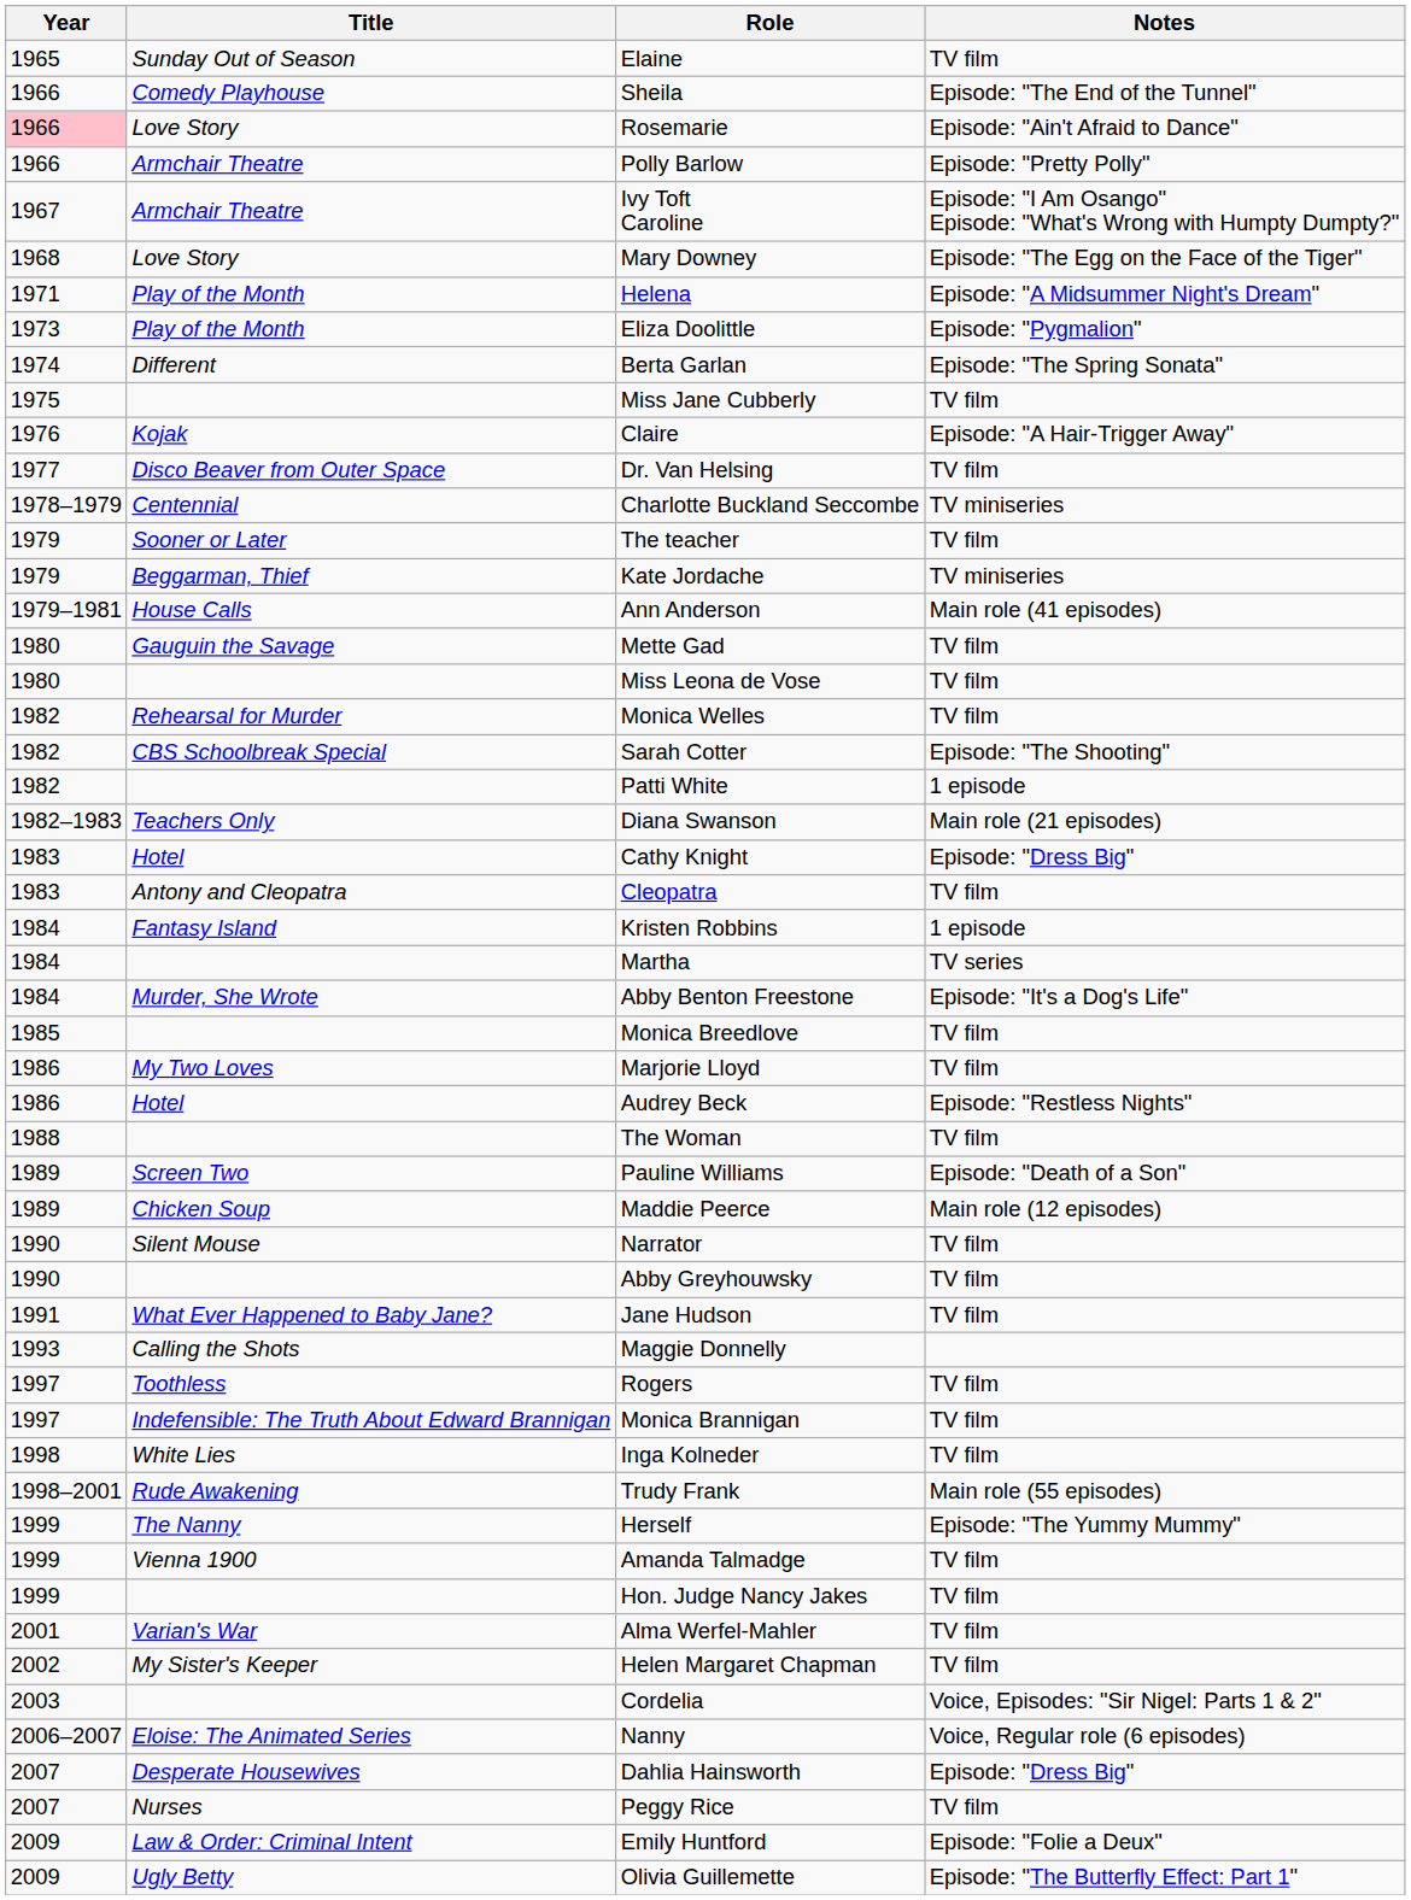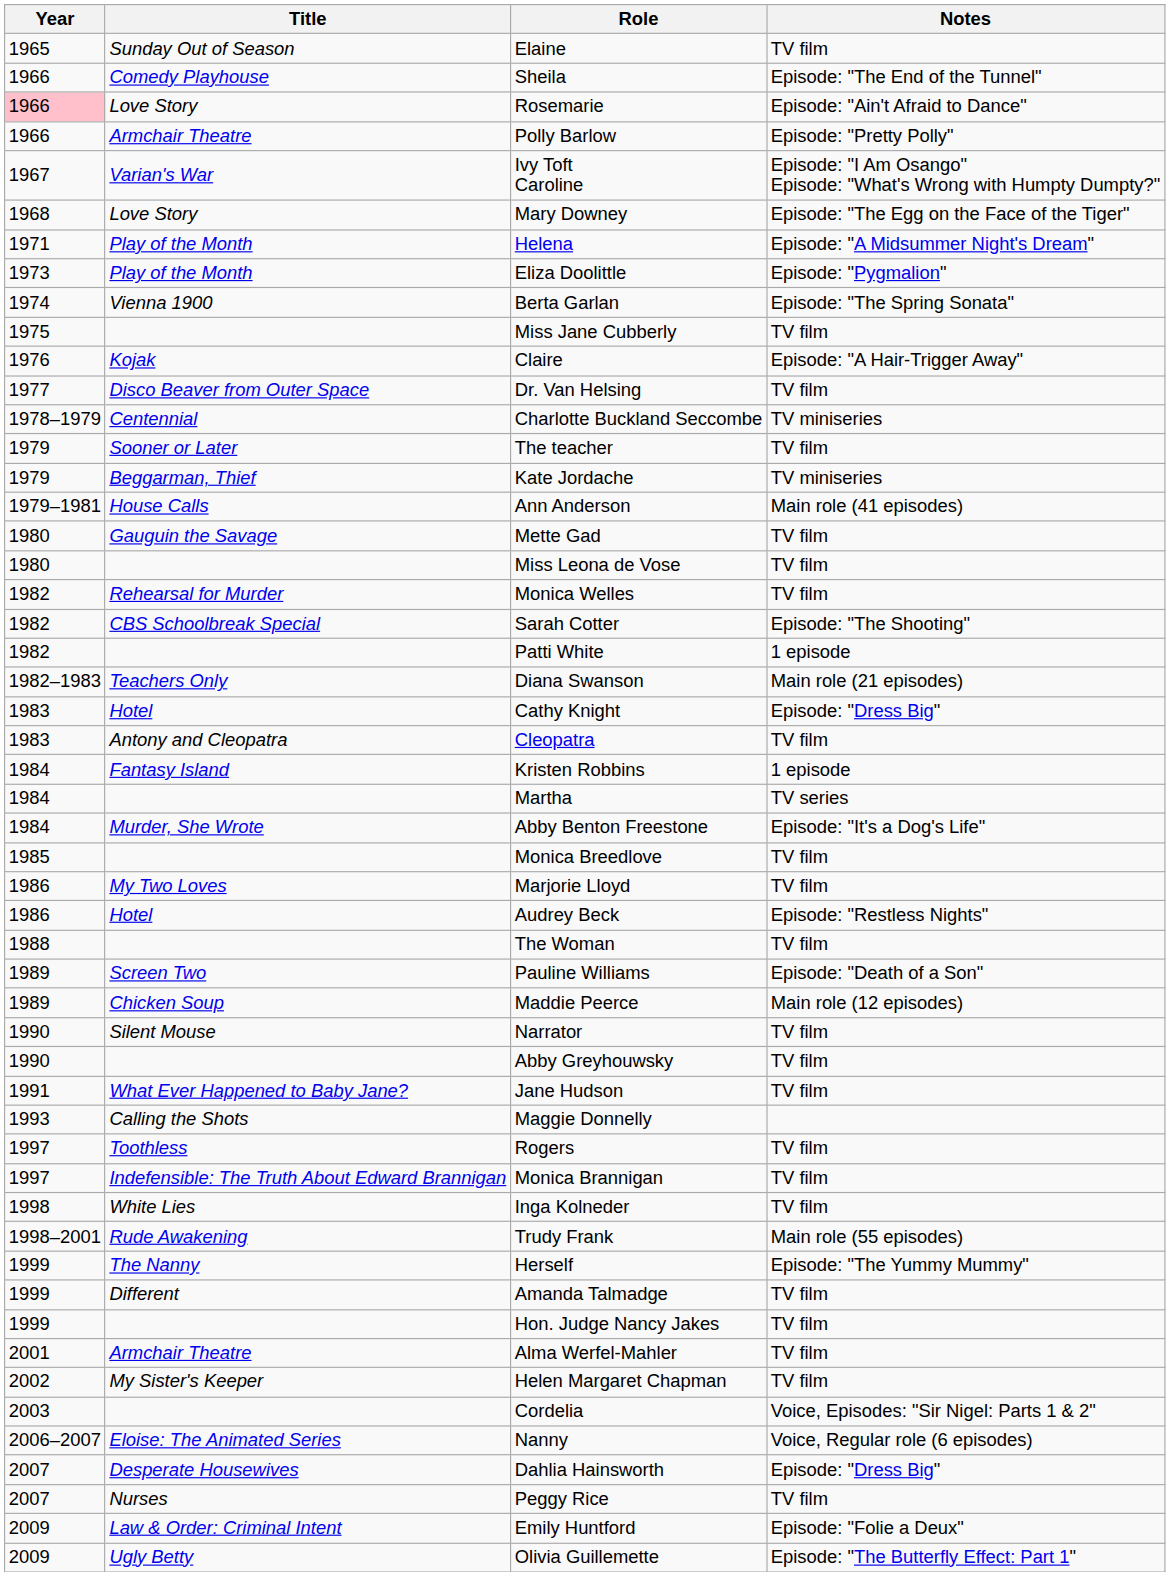 <table class="wikitable sortable">
 <tr>
 <th>Year</th>
 <th>Title</th>
 <th>Role</th>
 <th class="unsortable">Notes</th>
 </tr>
 <tr>
 <td>1965</td>
 <td><em>Sunday Out of Season</em></td>
 <td>Elaine</td>
 <td>TV film</td>
 </tr>
 <tr>
 <td>1966</td>
 <td><em><a href='#'>Comedy Playhouse</a></em></td>
 <td>Sheila</td>
 <td>Episode: "The End of the Tunnel"</td>
 </tr>
 <tr>
 <td style="background: pink;">1966</td>
 <td><em>Love Story</em></td>
 <td>Rosemarie</td>
 <td>Episode: "Ain't Afraid to Dance"</td>
 </tr>
 <tr>
 <td>1966</td>
 <td><em><a href='#'>Armchair Theatre</a></em></td>
 <td>Polly Barlow</td>
 <td>Episode: "Pretty Polly"</td>
 </tr>
 <tr>
 <td>1967</td>
-<td><em><a href='#'>Armchair Theatre</a></em></td>
+<td><em><a href='#'>Varian's War</a></em></td>
 <td>Ivy Toft<br>Caroline</td>
 <td>Episode: "I Am Osango"<br>Episode: "What's Wrong with Humpty Dumpty?"</td>
 </tr>
 <tr>
 <td>1968</td>
 <td><em>Love Story</em></td>
 <td>Mary Downey</td>
 <td>Episode: "The Egg on the Face of the Tiger"</td>
 </tr>
 <tr>
 <td>1971</td>
 <td><em><a href='#'>Play of the Month</a></em></td>
 <td><a href='#'>Helena</a></td>
 <td>Episode: "<a href='#'>A Midsummer Night's Dream</a>"</td>
 </tr>
 <tr>
 <td>1973</td>
 <td><em><a href='#'>Play of the Month</a></em></td>
 <td>Eliza Doolittle</td>
 <td>Episode: "<a href='#'>Pygmalion</a>"</td>
 </tr>
 <tr>
 <td>1974</td>
-<td><em>Different</em></td>
+<td><em>Vienna 1900</em></td>
 <td>Berta Garlan</td>
 <td>Episode: "The Spring Sonata"</td>
 </tr>
 <tr>
 <td>1975</td>
 <td><em></em></td>
 <td>Miss Jane Cubberly</td>
 <td>TV film</td>
 </tr>
 <tr>
 <td>1976</td>
 <td><em><a href='#'>Kojak</a></em></td>
 <td>Claire</td>
 <td>Episode: "A Hair-Trigger Away"</td>
 </tr>
 <tr>
 <td>1977</td>
 <td><em><a href='#'>Disco Beaver from Outer Space</a></em></td>
 <td>Dr. Van Helsing</td>
 <td>TV film</td>
 </tr>
 <tr>
 <td>1978–1979</td>
 <td><em><a href='#'>Centennial</a></em></td>
 <td>Charlotte Buckland Seccombe</td>
 <td>TV miniseries</td>
 </tr>
 <tr>
 <td>1979</td>
 <td><em><a href='#'>Sooner or Later</a></em></td>
 <td>The teacher</td>
 <td>TV film</td>
 </tr>
 <tr>
 <td>1979</td>
 <td><em><a href='#'>Beggarman, Thief</a></em></td>
 <td>Kate Jordache</td>
 <td>TV miniseries</td>
 </tr>
 <tr>
 <td>1979–1981</td>
 <td><em><a href='#'>House Calls</a></em></td>
 <td>Ann Anderson</td>
 <td>Main role (41 episodes)</td>
 </tr>
 <tr>
 <td>1980</td>
 <td><em><a href='#'>Gauguin the Savage</a></em></td>
 <td>Mette Gad</td>
 <td>TV film</td>
 </tr>
 <tr>
 <td>1980</td>
 <td><em></em></td>
 <td>Miss Leona de Vose</td>
 <td>TV film</td>
 </tr>
 <tr>
 <td>1982</td>
 <td><em><a href='#'>Rehearsal for Murder</a></em></td>
 <td>Monica Welles</td>
 <td>TV film</td>
 </tr>
 <tr>
 <td>1982</td>
 <td><em><a href='#'>CBS Schoolbreak Special</a></em></td>
 <td>Sarah Cotter</td>
 <td>Episode: "The Shooting"</td>
 </tr>
 <tr>
 <td>1982</td>
 <td><em></em></td>
 <td>Patti White</td>
 <td>1 episode</td>
 </tr>
 <tr>
 <td>1982–1983</td>
 <td><em><a href='#'>Teachers Only</a></em></td>
 <td>Diana Swanson</td>
 <td>Main role (21 episodes)</td>
 </tr>
 <tr>
 <td>1983</td>
 <td><em><a href='#'>Hotel</a></em></td>
 <td>Cathy Knight</td>
 <td>Episode: "<a href='#'>Dress Big</a>"</td>
 </tr>
 <tr>
 <td>1983</td>
 <td><em>Antony and Cleopatra</em></td>
 <td><a href='#'>Cleopatra</a></td>
 <td>TV film</td>
 </tr>
 <tr>
 <td>1984</td>
 <td><em><a href='#'>Fantasy Island</a></em></td>
 <td>Kristen Robbins</td>
 <td>1 episode</td>
 </tr>
 <tr>
 <td>1984</td>
 <td><em></em></td>
 <td>Martha</td>
 <td>TV series</td>
 </tr>
 <tr>
 <td>1984</td>
 <td><em><a href='#'>Murder, She Wrote</a></em></td>
 <td>Abby Benton Freestone</td>
 <td>Episode: "It's a Dog's Life"</td>
 </tr>
 <tr>
 <td>1985</td>
 <td><em></em></td>
 <td>Monica Breedlove</td>
 <td>TV film</td>
 </tr>
 <tr>
 <td>1986</td>
 <td><em><a href='#'>My Two Loves</a></em></td>
 <td>Marjorie Lloyd</td>
 <td>TV film</td>
 </tr>
 <tr>
 <td>1986</td>
 <td><em><a href='#'>Hotel</a></em></td>
 <td>Audrey Beck</td>
 <td>Episode: "Restless Nights"</td>
 </tr>
 <tr>
 <td>1988</td>
 <td><em></em></td>
 <td>The Woman</td>
 <td>TV film</td>
 </tr>
 <tr>
 <td>1989</td>
 <td><em><a href='#'>Screen Two</a></em></td>
 <td>Pauline Williams</td>
 <td>Episode: "Death of a Son"</td>
 </tr>
 <tr>
 <td>1989</td>
 <td><em><a href='#'>Chicken Soup</a></em></td>
 <td>Maddie Peerce</td>
 <td>Main role (12 episodes)</td>
 </tr>
 <tr>
 <td>1990</td>
 <td><em>Silent Mouse</em></td>
 <td>Narrator</td>
 <td>TV film</td>
 </tr>
 <tr>
 <td>1990</td>
 <td><em></em></td>
 <td>Abby Greyhouwsky</td>
 <td>TV film</td>
 </tr>
 <tr>
 <td>1991</td>
 <td><em><a href='#'>What Ever Happened to Baby Jane?</a></em></td>
 <td>Jane Hudson</td>
 <td>TV film</td>
 </tr>
 <tr>
 <td>1993</td>
 <td><em>Calling the Shots</em></td>
 <td>Maggie Donnelly</td>
 <td></td>
 </tr>
 <tr>
 <td>1997</td>
 <td><em><a href='#'>Toothless</a></em></td>
 <td>Rogers</td>
 <td>TV film</td>
 </tr>
 <tr>
 <td>1997</td>
 <td><em><a href='#'>Indefensible: The Truth About Edward Brannigan</a></em></td>
 <td>Monica Brannigan</td>
 <td>TV film</td>
 </tr>
 <tr>
 <td>1998</td>
 <td><em>White Lies</em></td>
 <td>Inga Kolneder</td>
 <td>TV film</td>
 </tr>
 <tr>
 <td>1998–2001</td>
 <td><em><a href='#'>Rude Awakening</a></em></td>
 <td>Trudy Frank</td>
 <td>Main role (55 episodes)</td>
 </tr>
 <tr>
 <td>1999</td>
 <td><em><a href='#'>The Nanny</a></em></td>
 <td>Herself</td>
 <td>Episode: "The Yummy Mummy"</td>
 </tr>
 <tr>
 <td>1999</td>
-<td><em>Vienna 1900</em></td>
+<td><em>Different</em></td>
 <td>Amanda Talmadge</td>
 <td>TV film</td>
 </tr>
 <tr>
 <td>1999</td>
 <td><em></em></td>
 <td>Hon. Judge Nancy Jakes</td>
 <td>TV film</td>
 </tr>
 <tr>
 <td>2001</td>
-<td><em><a href='#'>Varian's War</a></em></td>
+<td><em><a href='#'>Armchair Theatre</a></em></td>
 <td>Alma Werfel-Mahler</td>
 <td>TV film</td>
 </tr>
 <tr>
 <td>2002</td>
 <td><em>My Sister's Keeper</em></td>
 <td>Helen Margaret Chapman</td>
 <td>TV film</td>
 </tr>
 <tr>
 <td>2003</td>
 <td><em></em></td>
 <td>Cordelia</td>
 <td>Voice, Episodes: "Sir Nigel: Parts 1 & 2"</td>
 </tr>
 <tr>
 <td>2006–2007</td>
 <td><em><a href='#'>Eloise: The Animated Series</a></em></td>
 <td>Nanny</td>
 <td>Voice, Regular role (6 episodes)</td>
 </tr>
 <tr>
 <td>2007</td>
 <td><em><a href='#'>Desperate Housewives</a></em></td>
 <td>Dahlia Hainsworth</td>
 <td>Episode: "<a href='#'>Dress Big</a>"</td>
 </tr>
 <tr>
 <td>2007</td>
 <td><em>Nurses</em></td>
 <td>Peggy Rice</td>
 <td>TV film</td>
 </tr>
 <tr>
 <td>2009</td>
 <td><em><a href='#'>Law & Order: Criminal Intent</a></em></td>
 <td>Emily Huntford</td>
 <td>Episode: "Folie a Deux"</td>
 </tr>
 <tr>
 <td>2009</td>
 <td><em><a href='#'>Ugly Betty</a></em></td>
 <td>Olivia Guillemette</td>
 <td>Episode: "<a href='#'>The Butterfly Effect: Part 1</a>"</td>
 </tr>
 </table>
